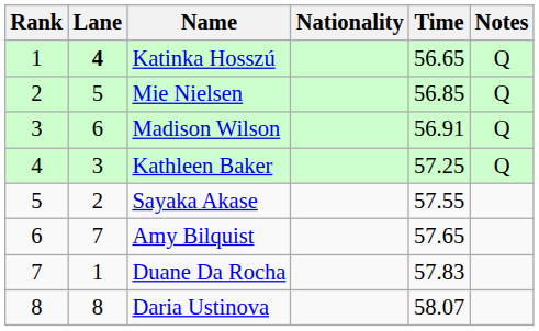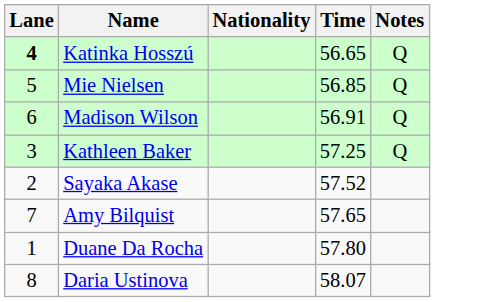 <table class="wikitable sortable" style="text-align:center">
 <tr>
-<th>Rank</th>
 <th>Lane</th>
 <th>Name</th>
 <th>Nationality</th>
 <th>Time</th>
 <th>Notes</th>
 </tr>
 <tr bgcolor=ccffcc>
-<td>1</td>
 <td><strong>4</strong></td>
 <td align=left><a href='#'>Katinka Hosszú</a></td>
 <td align=left></td>
 <td>56.65</td>
 <td>Q</td>
 </tr>
 <tr bgcolor=ccffcc>
-<td>2</td>
 <td>5</td>
 <td align=left><a href='#'>Mie Nielsen</a></td>
 <td align=left></td>
 <td>56.85</td>
 <td>Q</td>
 </tr>
 <tr bgcolor=ccffcc>
-<td>3</td>
 <td>6</td>
 <td align=left><a href='#'>Madison Wilson</a></td>
 <td align=left></td>
 <td>56.91</td>
 <td>Q</td>
 </tr>
 <tr bgcolor=ccffcc>
-<td>4</td>
 <td>3</td>
 <td align=left><a href='#'>Kathleen Baker</a></td>
 <td align=left></td>
 <td>57.25</td>
 <td>Q</td>
 </tr>
 <tr>
-<td>5</td>
 <td>2</td>
 <td align=left><a href='#'>Sayaka Akase</a></td>
 <td align=left></td>
-<td>57.55</td>
+<td>57.52</td>
 <td></td>
 </tr>
 <tr>
-<td>6</td>
 <td>7</td>
 <td align=left><a href='#'>Amy Bilquist</a></td>
 <td align=left></td>
 <td>57.65</td>
 <td></td>
 </tr>
 <tr>
-<td>7</td>
 <td>1</td>
 <td align=left><a href='#'>Duane Da Rocha</a></td>
 <td align=left></td>
-<td>57.83</td>
+<td>57.80</td>
 <td></td>
 </tr>
 <tr>
-<td>8</td>
 <td>8</td>
 <td align=left><a href='#'>Daria Ustinova</a></td>
 <td align=left></td>
 <td>58.07</td>
 <td></td>
 </tr>
 </table>
